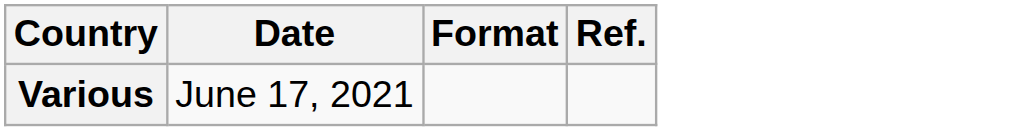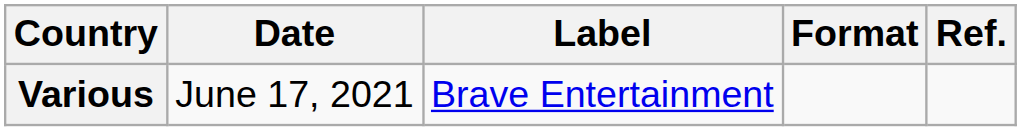 <table class="wikitable plainrowheaders">
 <tr>
 <th>Country</th>
 <th>Date</th>
+<th>Label</th>
 <th>Format</th>
 <th>Ref.</th>
 </tr>
 <tr>
 <th scope="row">Various</th>
 <td>June 17, 2021</td>
+<td><a href='#'>Brave Entertainment</a></td>
 <td></td>
 <td align="center"></td>
 </tr>
 </table>
